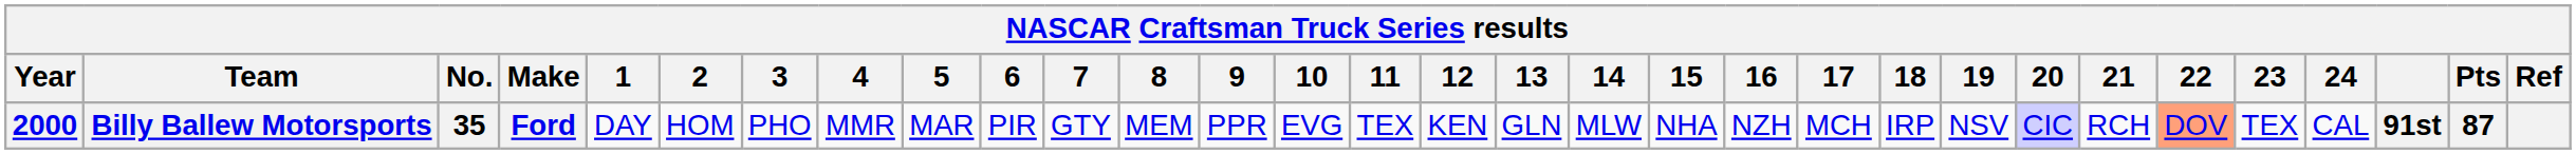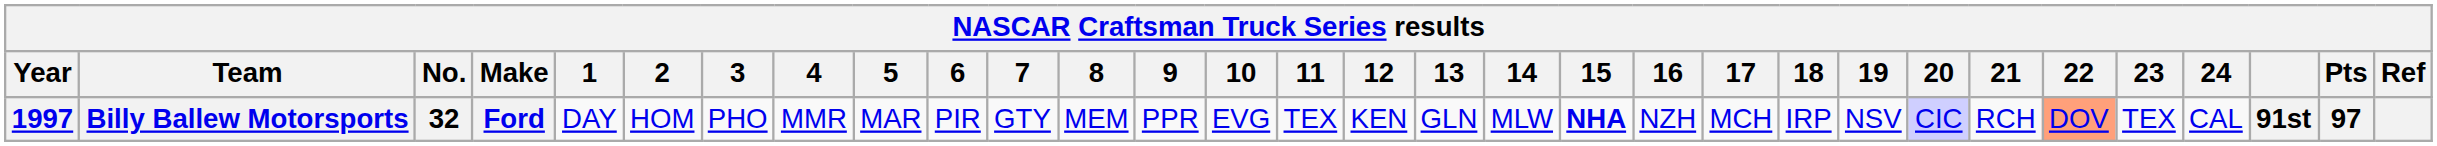 <table class="wikitable" style="text-align:center; font-size:75%">
 <tr>
 <th colspan=45><a href='#'>NASCAR</a> <a href='#'>Craftsman Truck Series</a> results</th>
 </tr>
 <tr>
 <th>Year</th>
 <th>Team</th>
 <th>No.</th>
 <th>Make</th>
 <th>1</th>
 <th>2</th>
 <th>3</th>
 <th>4</th>
 <th>5</th>
 <th>6</th>
 <th>7</th>
 <th>8</th>
 <th>9</th>
 <th>10</th>
 <th>11</th>
 <th>12</th>
 <th>13</th>
 <th>14</th>
 <th>15</th>
 <th>16</th>
 <th>17</th>
 <th>18</th>
 <th>19</th>
 <th>20</th>
 <th>21</th>
 <th>22</th>
 <th>23</th>
 <th>24</th>
 <th></th>
 <th>Pts</th>
 <th>Ref</th>
 </tr>
 <tr>
-<th><a href='#'>2000</a></th>
+<th><a href='#'>1997</a></th>
 <th><a href='#'>Billy Ballew Motorsports</a></th>
-<th>35</th>
+<th>32</th>
 <th><a href='#'>Ford</a></th>
 <td><a href='#'>DAY</a></td>
 <td><a href='#'>HOM</a></td>
 <td><a href='#'>PHO</a></td>
 <td><a href='#'>MMR</a></td>
 <td><a href='#'>MAR</a></td>
 <td><a href='#'>PIR</a></td>
 <td><a href='#'>GTY</a></td>
 <td><a href='#'>MEM</a></td>
 <td><a href='#'>PPR</a></td>
 <td><a href='#'>EVG</a></td>
 <td><a href='#'>TEX</a></td>
 <td><a href='#'>KEN</a></td>
 <td><a href='#'>GLN</a></td>
 <td><a href='#'>MLW</a></td>
-<td><a href='#'>NHA</a></td>
+<td><strong><a href='#'>NHA</a></strong></td>
 <td><a href='#'>NZH</a></td>
 <td><a href='#'>MCH</a></td>
 <td><a href='#'>IRP</a></td>
 <td><a href='#'>NSV</a></td>
 <td style="background:#CFCFFF;"><a href='#'>CIC</a><br></td>
 <td><a href='#'>RCH</a></td>
 <td style="background: lightsalmon;"><a href='#'>DOV</a></td>
 <td><a href='#'>TEX</a></td>
 <td><a href='#'>CAL</a></td>
 <th>91st</th>
-<th>87</th>
+<th>97</th>
 <th></th>
 </tr>
 </table>
